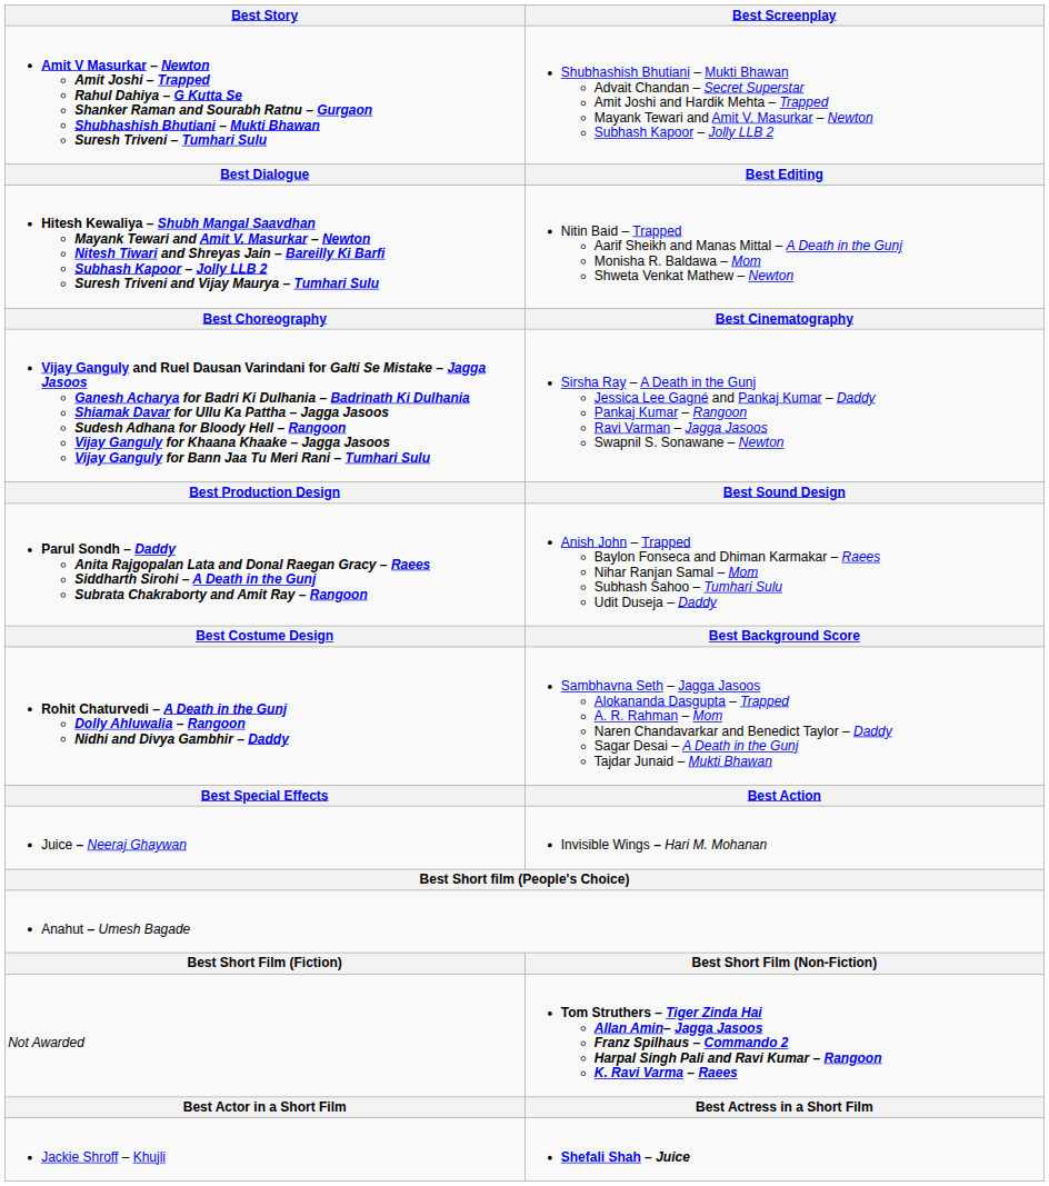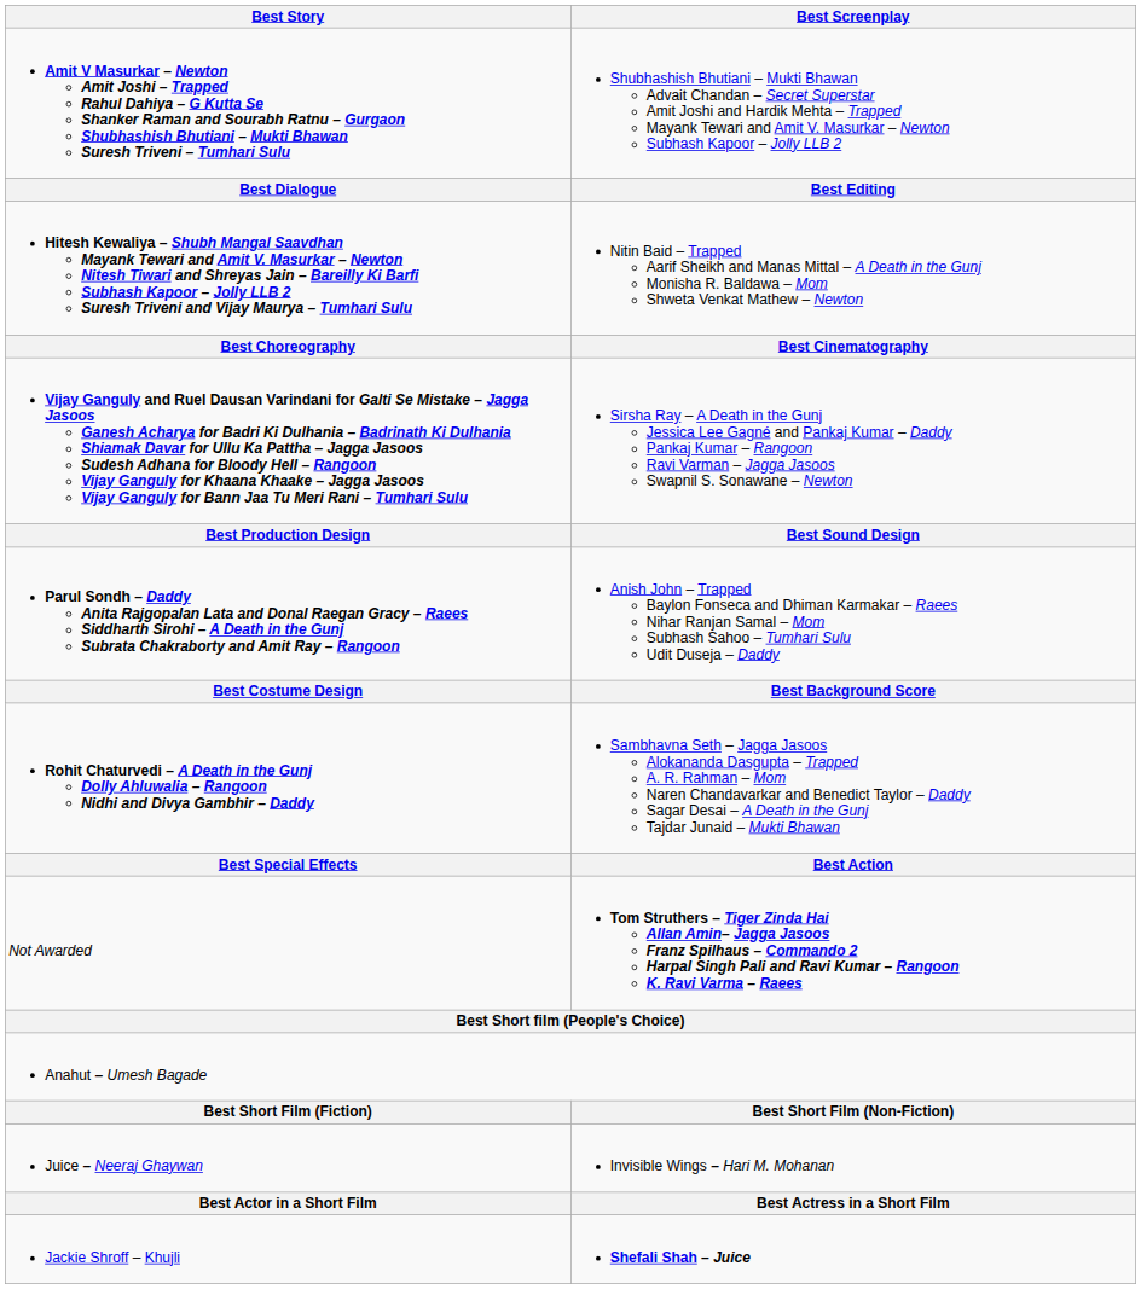 <table class="wikitable">
 <tr>
 <th style="vertical-align:top; width:50%;"><a href='#'>Best Story</a></th>
 <th style="vertical-align:top; width:50%;"><a href='#'>Best Screenplay</a></th>
 </tr>
 <tr>
 <td><br><ul><li><strong><a href='#'>Amit V Masurkar</a> – <em><a href='#'>Newton</a><strong><em><ul><li>Amit Joshi – </em><a href='#'>Trapped</a><em></li><li>Rahul Dahiya – </em><a href='#'>G Kutta Se</a><em></li><li>Shanker Raman and Sourabh Ratnu – </em><a href='#'>Gurgaon</a><em></li><li><a href='#'>Shubhashish Bhutiani</a> – </em><a href='#'>Mukti Bhawan</a><em></li><li>Suresh Triveni – </em><a href='#'>Tumhari Sulu</a><em></li></ul></li></ul></td>
 <td><br><ul><li></strong><a href='#'>Shubhashish Bhutiani</a> – </em><a href='#'>Mukti Bhawan</a></em></strong><ul><li>Advait Chandan – <em><a href='#'>Secret Superstar</a></em></li><li>Amit Joshi and Hardik Mehta – <em><a href='#'>Trapped</a></em></li><li>Mayank Tewari and <a href='#'>Amit V. Masurkar</a> – <em><a href='#'>Newton</a></em></li><li><a href='#'>Subhash Kapoor</a> – <em><a href='#'>Jolly LLB 2</a></em></li></ul></li></ul></td>
 </tr>
 <tr>
 <th><a href='#'>Best Dialogue</a></th>
 <th><a href='#'>Best Editing</a></th>
 </tr>
 <tr>
 <td><br><ul><li><strong>Hitesh Kewaliya – <em><a href='#'>Shubh Mangal Saavdhan</a><strong><em><ul><li>Mayank Tewari and <a href='#'>Amit V. Masurkar</a> – </em><a href='#'>Newton</a><em></li><li><a href='#'>Nitesh Tiwari</a> and Shreyas Jain – </em><a href='#'>Bareilly Ki Barfi</a><em></li><li><a href='#'>Subhash Kapoor</a> – </em><a href='#'>Jolly LLB 2</a><em></li><li>Suresh Triveni and Vijay Maurya – </em><a href='#'>Tumhari Sulu</a><em></li></ul></li></ul></td>
 <td><br><ul><li></strong>Nitin Baid – </em><a href='#'>Trapped</a></em></strong><ul><li>Aarif Sheikh and Manas Mittal – <em><a href='#'>A Death in the Gunj</a></em></li><li>Monisha R. Baldawa – <em><a href='#'>Mom</a></em></li><li>Shweta Venkat Mathew – <em><a href='#'>Newton</a></em></li></ul></li></ul></td>
 </tr>
 <tr>
 <th><a href='#'>Best Choreography</a></th>
 <th><a href='#'>Best Cinematography</a></th>
 </tr>
 <tr>
 <td><br><ul><li><strong><a href='#'>Vijay Ganguly</a> and Ruel Dausan Varindani for <em>Galti Se Mistake</em> – <em><a href='#'>Jagga Jasoos</a><strong><em><ul><li><a href='#'>Ganesh Acharya</a> for </em>Badri Ki Dulhania<em> – </em><a href='#'>Badrinath Ki Dulhania</a><em></li><li><a href='#'>Shiamak Davar</a> for </em>Ullu Ka Pattha<em> – </em>Jagga Jasoos<em></li><li>Sudesh Adhana for </em>Bloody Hell<em> – </em><a href='#'>Rangoon</a><em></li><li><a href='#'>Vijay Ganguly</a> for </em>Khaana Khaake<em> – </em>Jagga Jasoos<em></li><li><a href='#'>Vijay Ganguly</a> for </em>Bann Jaa Tu Meri Rani<em> – </em><a href='#'>Tumhari Sulu</a><em></li></ul></li></ul></td>
 <td><br><ul><li></strong><a href='#'>Sirsha Ray</a> – </em><a href='#'>A Death in the Gunj</a></em></strong><ul><li><a href='#'>Jessica Lee Gagné</a> and <a href='#'>Pankaj Kumar</a> – <em><a href='#'>Daddy</a></em></li><li><a href='#'>Pankaj Kumar</a> – <em><a href='#'>Rangoon</a></em></li><li><a href='#'>Ravi Varman</a> – <em><a href='#'>Jagga Jasoos</a></em></li><li>Swapnil S. Sonawane – <em><a href='#'>Newton</a></em></li></ul></li></ul></td>
 </tr>
 <tr>
 <th><a href='#'>Best Production Design</a></th>
 <th><a href='#'>Best Sound Design</a></th>
 </tr>
 <tr>
 <td><br><ul><li><strong>Parul Sondh – <em><a href='#'>Daddy</a><strong><em><ul><li>Anita Rajgopalan Lata and Donal Raegan Gracy – </em><a href='#'>Raees</a><em></li><li>Siddharth Sirohi – </em><a href='#'>A Death in the Gunj</a><em></li><li>Subrata Chakraborty and Amit Ray – </em><a href='#'>Rangoon</a><em></li></ul></li></ul></td>
 <td><br><ul><li></strong><a href='#'>Anish John</a> – </em><a href='#'>Trapped</a></em></strong><ul><li>Baylon Fonseca and Dhiman Karmakar – <em><a href='#'>Raees</a></em></li><li>Nihar Ranjan Samal – <em><a href='#'>Mom</a></em></li><li>Subhash Sahoo – <em><a href='#'>Tumhari Sulu</a></em></li><li>Udit Duseja – <em><a href='#'>Daddy</a></em></li></ul></li></ul></td>
 </tr>
 <tr>
 <th><a href='#'>Best Costume Design</a></th>
 <th><a href='#'>Best Background Score</a></th>
 </tr>
 <tr>
 <td><br><ul><li><strong>Rohit Chaturvedi – <em><a href='#'>A Death in the Gunj</a><strong><em><ul><li><a href='#'>Dolly Ahluwalia</a> – </em><a href='#'>Rangoon</a><em></li><li>Nidhi and Divya Gambhir – </em><a href='#'>Daddy</a><em></li></ul></li></ul></td>
 <td><br><ul><li></strong><a href='#'>Sambhavna Seth</a> – </em><a href='#'>Jagga Jasoos</a></em></strong><ul><li><a href='#'>Alokananda Dasgupta</a> – <em><a href='#'>Trapped</a></em></li><li><a href='#'>A. R. Rahman</a> – <em><a href='#'>Mom</a></em></li><li>Naren Chandavarkar and Benedict Taylor – <em><a href='#'>Daddy</a></em></li><li>Sagar Desai – <em><a href='#'>A Death in the Gunj</a></em></li><li>Tajdar Junaid – <em><a href='#'>Mukti Bhawan</a></em></li></ul></li></ul></td>
 </tr>
 <tr>
 <th><a href='#'>Best Special Effects</a></th>
 <th><a href='#'>Best Action</a></th>
 </tr>
 <tr>
-<td><br><ul><li></em></strong>Juice<strong><em> – </strong><a href='#'>Neeraj Ghaywan</a><strong></li></ul></td>
-<td><br><ul><li></em></strong>Invisible Wings<strong><em> – </strong>Hari M. Mohanan<strong></li></ul></td>
+<td><br><em>Not Awarded</em></td>
+<td><br><ul><li><strong>Tom Struthers – <em><a href='#'>Tiger Zinda Hai</a><strong><em><ul><li><a href='#'>Allan Amin</a>– </em><a href='#'>Jagga Jasoos</a><em></li><li>Franz Spilhaus – </em><a href='#'>Commando 2</a><em></li><li>Harpal Singh Pali and Ravi Kumar – </em><a href='#'>Rangoon</a><em></li><li><a href='#'>K. Ravi Varma</a> – </em><a href='#'>Raees</a><em></li></ul></li></ul></td>
 </tr>
 <tr>
 <th colspan=2>Best Short film (People's Choice)</th>
 </tr>
 <tr>
 <td colspan=2><br><ul><li></em></strong>Anahut<strong><em> – </strong>Umesh Bagade<strong></li></ul></td>
 </tr>
 <tr>
 <th>Best Short Film (Fiction)</th>
 <th>Best Short Film (Non-Fiction)</th>
 </tr>
 <tr>
-<td><br><em>Not Awarded</em></td>
-<td><br><ul><li><strong>Tom Struthers – <em><a href='#'>Tiger Zinda Hai</a><strong><em><ul><li><a href='#'>Allan Amin</a>– </em><a href='#'>Jagga Jasoos</a><em></li><li>Franz Spilhaus – </em><a href='#'>Commando 2</a><em></li><li>Harpal Singh Pali and Ravi Kumar – </em><a href='#'>Rangoon</a><em></li><li><a href='#'>K. Ravi Varma</a> – </em><a href='#'>Raees</a><em></li></ul></li></ul></td>
+<td><br><ul><li></em></strong>Juice<strong><em> – </strong><a href='#'>Neeraj Ghaywan</a><strong></li></ul></td>
+<td><br><ul><li></em></strong>Invisible Wings<strong><em> – </strong>Hari M. Mohanan<strong></li></ul></td>
 </tr>
 <tr>
 <th>Best Actor in a Short Film</th>
 <th>Best Actress in a Short Film</th>
 </tr>
 <tr>
 <td><br><ul><li></strong><a href='#'>Jackie Shroff</a> – </em><a href='#'>Khujli</a></em></strong></li></ul></td>
 <td><br><ul><li><strong><a href='#'>Shefali Shah</a> – <em>Juice<strong><em></li></ul></td>
 </tr>
 </table>
